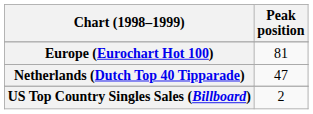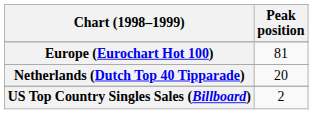 <table class="wikitable sortable plainrowheaders" style="text-align:center">
 <tr>
 <th scope="col">Chart (1998–1999)</th>
 <th scope="col">Peak<br>position</th>
 </tr>
 <tr>
 </tr>
 <tr>
 </tr>
 <tr>
 </tr>
 <tr>
 </tr>
 <tr>
 </tr>
 <tr>
 <th scope="row">Europe (<a href='#'>Eurochart Hot 100</a>)</th>
 <td>81</td>
 </tr>
 <tr>
 </tr>
 <tr>
 <th scope="row">Netherlands (<a href='#'>Dutch Top 40 Tipparade</a>)</th>
-<td>47</td>
+<td>20</td>
 </tr>
 <tr>
 </tr>
 <tr>
 </tr>
 <tr>
 </tr>
 <tr>
 </tr>
 <tr>
 </tr>
 <tr>
 </tr>
 <tr>
 </tr>
 <tr>
 </tr>
 <tr>
 </tr>
 <tr>
 <th scope="row">US Top Country Singles Sales (<em><a href='#'>Billboard</a></em>)</th>
 <td>2</td>
 </tr>
 </table>
